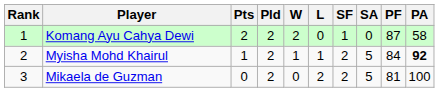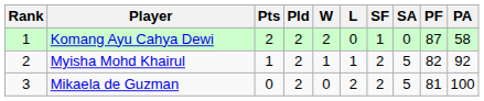 <table class=wikitable style="text-align:center; font-size:90%">
 <tr>
 <th width="20">Rank</th>
 <th width="200">Player</th>
 <th width="20">Pts</th>
 <th width="20">Pld</th>
 <th width="20">W</th>
 <th width="20">L</th>
 <th width="20">SF</th>
 <th width="20">SA</th>
 <th width="20">PF</th>
 <th width="20">PA</th>
 </tr>
 <tr bgcolor="#ccffcc">
 <td>1</td>
 <td style="text-align:left"> <a href='#'>Komang Ayu Cahya Dewi</a></td>
 <td>2</td>
 <td>2</td>
 <td>2</td>
 <td>0</td>
 <td>1</td>
 <td>0</td>
 <td>87</td>
 <td>58</td>
 </tr>
 <tr>
 <td>2</td>
 <td style="text-align:left"> <a href='#'>Myisha Mohd Khairul</a></td>
 <td>1</td>
 <td>2</td>
 <td>1</td>
 <td>1</td>
 <td>2</td>
 <td>5</td>
-<td>84</td>
-<td><strong>92</strong></td>
+<td>82</td>
+<td>92</td>
 </tr>
 <tr>
 <td>3</td>
 <td style="text-align:left"> <a href='#'>Mikaela de Guzman</a></td>
 <td>0</td>
 <td>2</td>
 <td>0</td>
 <td>2</td>
 <td>2</td>
 <td>5</td>
 <td>81</td>
 <td>100</td>
 </tr>
 </table>
